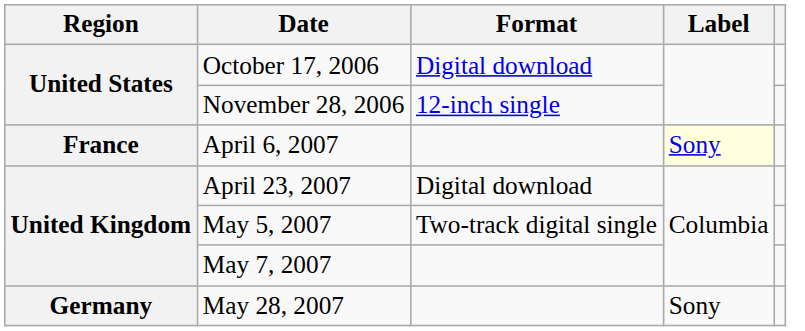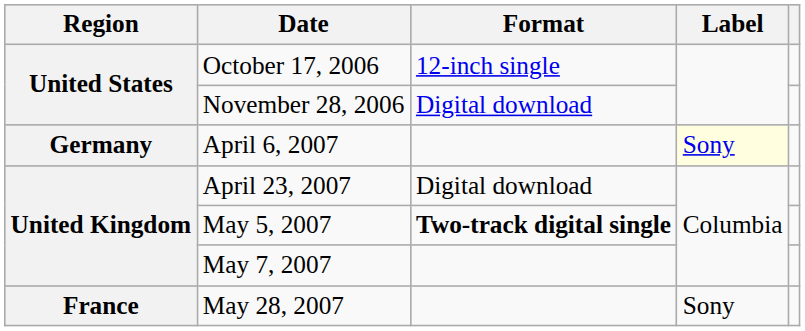 <table class="wikitable plainrowheaders">
 <tr>
 <th scope="col">Region</th>
 <th scope="col">Date</th>
 <th scope="col">Format</th>
 <th scope="col">Label</th>
 <th scope="col"></th>
 </tr>
 <tr>
 <th scope="row" rowspan="2">United States</th>
 <td>October 17, 2006</td>
-<td><a href='#'>Digital download</a></td>
+<td><a href='#'>12-inch single</a></td>
 <td rowspan="2"></td>
 <td align="center"></td>
 </tr>
 <tr>
 <td>November 28, 2006</td>
-<td><a href='#'>12-inch single</a></td>
+<td><a href='#'>Digital download</a></td>
 <td align="center"></td>
 </tr>
 <tr>
-<th scope="row">France</th>
+<th scope="row">Germany</th>
 <td>April 6, 2007</td>
 <td></td>
 <td style="background: lightyellow;"><a href='#'>Sony</a></td>
 <td align="center"></td>
 </tr>
 <tr>
 <th scope="row" rowspan="3">United Kingdom</th>
 <td>April 23, 2007</td>
 <td>Digital download</td>
 <td rowspan="3">Columbia</td>
 <td align="center"></td>
 </tr>
 <tr>
 <td>May 5, 2007</td>
-<td>Two-track digital single</td>
+<td><strong>Two-track digital single</strong></td>
 <td align="center"></td>
 </tr>
 <tr>
 <td>May 7, 2007</td>
 <td></td>
 <td align="center"></td>
 </tr>
 <tr>
-<th scope="row">Germany</th>
+<th scope="row">France</th>
 <td>May 28, 2007</td>
 <td></td>
 <td>Sony</td>
 <td align="center"></td>
 </tr>
 </table>
